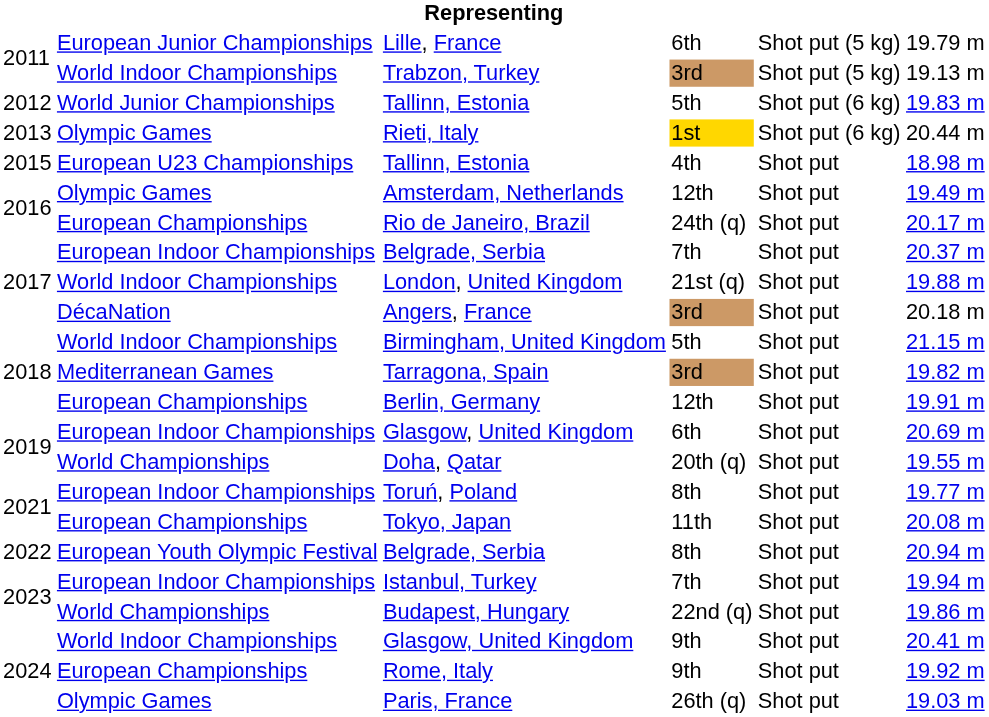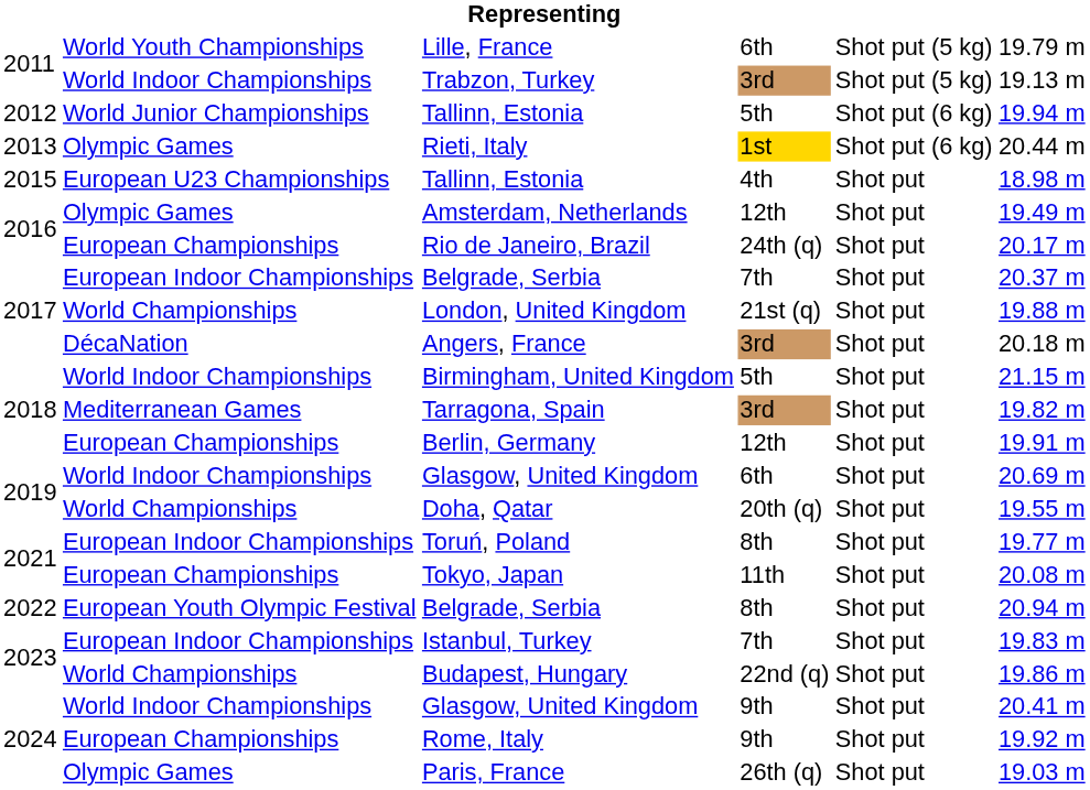 <table>
 <tr>
 <th colspan="6">Representing </th>
 </tr>
 <tr>
 <td rowspan=2>2011</td>
-<td><a href='#'>European Junior Championships</a></td>
+<td><a href='#'>World Youth Championships</a></td>
 <td><a href='#'>Lille</a>, <a href='#'>France</a></td>
 <td>6th</td>
 <td>Shot put (5 kg)</td>
 <td>19.79 m</td>
 </tr>
 <tr>
 <td><a href='#'>World Indoor Championships</a></td>
 <td><a href='#'>Trabzon, Turkey</a></td>
 <td bgcolor=cc9966>3rd</td>
 <td>Shot put (5 kg)</td>
 <td>19.13 m</td>
 </tr>
 <tr>
 <td>2012</td>
 <td><a href='#'>World Junior Championships</a></td>
 <td><a href='#'>Tallinn, Estonia</a></td>
 <td>5th</td>
 <td>Shot put (6 kg)</td>
-<td><a href='#'>19.83 m</a></td>
+<td><a href='#'>19.94 m</a></td>
 </tr>
 <tr>
 <td>2013</td>
 <td><a href='#'>Olympic Games</a></td>
 <td><a href='#'>Rieti, Italy</a></td>
 <td bgcolor=gold>1st</td>
 <td>Shot put (6 kg)</td>
 <td>20.44 m</td>
 </tr>
 <tr>
 <td>2015</td>
 <td><a href='#'>European U23 Championships</a></td>
 <td><a href='#'>Tallinn, Estonia</a></td>
 <td>4th</td>
 <td>Shot put</td>
 <td><a href='#'>18.98 m</a></td>
 </tr>
 <tr>
 <td rowspan=2>2016</td>
 <td><a href='#'>Olympic Games</a></td>
 <td><a href='#'>Amsterdam, Netherlands</a></td>
 <td>12th</td>
 <td>Shot put</td>
 <td><a href='#'>19.49 m</a></td>
 </tr>
 <tr>
 <td><a href='#'>European Championships</a></td>
 <td><a href='#'>Rio de Janeiro, Brazil</a></td>
 <td>24th (q)</td>
 <td>Shot put</td>
 <td><a href='#'>20.17 m</a></td>
 </tr>
 <tr>
 <td rowspan=3>2017</td>
 <td><a href='#'>European Indoor Championships</a></td>
 <td><a href='#'>Belgrade, Serbia</a></td>
 <td>7th</td>
 <td>Shot put</td>
 <td><a href='#'>20.37 m</a></td>
 </tr>
 <tr>
-<td><a href='#'>World Indoor Championships</a></td>
+<td><a href='#'>World Championships</a></td>
 <td><a href='#'>London</a>, <a href='#'>United Kingdom</a></td>
 <td>21st (q)</td>
 <td>Shot put</td>
 <td><a href='#'>19.88 m</a></td>
 </tr>
 <tr>
 <td><a href='#'>DécaNation</a></td>
 <td><a href='#'>Angers</a>, <a href='#'>France</a></td>
 <td bgcolor=cc9966>3rd</td>
 <td>Shot put</td>
 <td>20.18 m</td>
 </tr>
 <tr>
 <td rowspan=3>2018</td>
 <td><a href='#'>World Indoor Championships</a></td>
 <td><a href='#'>Birmingham, United Kingdom</a></td>
 <td>5th</td>
 <td>Shot put</td>
 <td><a href='#'>21.15 m</a></td>
 </tr>
 <tr>
 <td><a href='#'>Mediterranean Games</a></td>
 <td><a href='#'>Tarragona, Spain</a></td>
 <td bgcolor=cc9966>3rd</td>
 <td>Shot put</td>
 <td><a href='#'>19.82 m</a></td>
 </tr>
 <tr>
 <td><a href='#'>European Championships</a></td>
 <td><a href='#'>Berlin, Germany</a></td>
 <td>12th</td>
 <td>Shot put</td>
 <td><a href='#'>19.91 m</a></td>
 </tr>
 <tr>
 <td rowspan=2>2019</td>
-<td><a href='#'>European Indoor Championships</a></td>
+<td><a href='#'>World Indoor Championships</a></td>
 <td><a href='#'>Glasgow</a>, <a href='#'>United Kingdom</a></td>
 <td>6th</td>
 <td>Shot put</td>
 <td><a href='#'>20.69 m</a></td>
 </tr>
 <tr>
 <td><a href='#'>World Championships</a></td>
 <td><a href='#'>Doha</a>, <a href='#'>Qatar</a></td>
 <td>20th (q)</td>
 <td>Shot put</td>
 <td><a href='#'>19.55 m</a></td>
 </tr>
 <tr>
 <td rowspan=2>2021</td>
 <td><a href='#'>European Indoor Championships</a></td>
 <td><a href='#'>Toruń</a>, <a href='#'>Poland</a></td>
 <td>8th</td>
 <td>Shot put</td>
 <td><a href='#'>19.77 m</a></td>
 </tr>
 <tr>
 <td><a href='#'>European Championships</a></td>
 <td><a href='#'>Tokyo, Japan</a></td>
 <td>11th</td>
 <td>Shot put</td>
 <td><a href='#'>20.08 m</a></td>
 </tr>
 <tr>
 <td>2022</td>
 <td><a href='#'>European Youth Olympic Festival</a></td>
 <td><a href='#'>Belgrade, Serbia</a></td>
 <td>8th</td>
 <td>Shot put</td>
 <td><a href='#'>20.94 m</a></td>
 </tr>
 <tr>
 <td rowspan=2>2023</td>
 <td><a href='#'>European Indoor Championships</a></td>
 <td><a href='#'>Istanbul, Turkey</a></td>
 <td>7th</td>
 <td>Shot put</td>
-<td><a href='#'>19.94 m</a></td>
+<td><a href='#'>19.83 m</a></td>
 </tr>
 <tr>
 <td><a href='#'>World Championships</a></td>
 <td><a href='#'>Budapest, Hungary</a></td>
 <td>22nd (q)</td>
 <td>Shot put</td>
 <td><a href='#'>19.86 m</a></td>
 </tr>
 <tr>
 <td rowspan=3>2024</td>
 <td><a href='#'>World Indoor Championships</a></td>
 <td><a href='#'>Glasgow, United Kingdom</a></td>
 <td>9th</td>
 <td>Shot put</td>
 <td><a href='#'>20.41 m</a></td>
 </tr>
 <tr>
 <td><a href='#'>European Championships</a></td>
 <td><a href='#'>Rome, Italy</a></td>
 <td>9th</td>
 <td>Shot put</td>
 <td><a href='#'>19.92 m</a></td>
 </tr>
 <tr>
 <td><a href='#'>Olympic Games</a></td>
 <td><a href='#'>Paris, France</a></td>
 <td>26th (q)</td>
 <td>Shot put</td>
 <td><a href='#'>19.03 m</a></td>
 </tr>
 </table>
